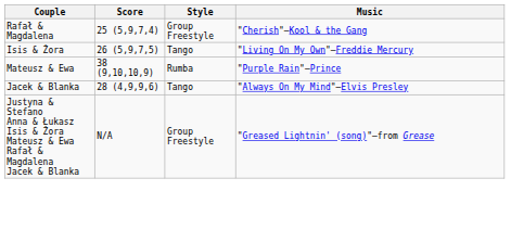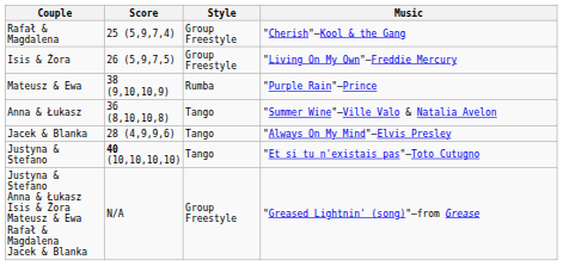 <table class="wikitable">
 <tr>
 <th width="130">Couple</th>
 <th width="100">Score</th>
 <th width="100">Style</th>
 <th width="400">Music</th>
 </tr>
 <tr>
 <td>Rafał & Magdalena</td>
 <td>25 (5,9,7,4)</td>
 <td>Group Freestyle</td>
 <td>"<a href='#'>Cherish</a>"—<a href='#'>Kool & the Gang</a></td>
 </tr>
 <tr>
 <td>Isis & Żora</td>
 <td>26 (5,9,7,5)</td>
-<td>Tango</td>
+<td>Group Freestyle</td>
 <td>"<a href='#'>Living On My Own</a>"—<a href='#'>Freddie Mercury</a></td>
 </tr>
 <tr>
 <td>Mateusz & Ewa</td>
 <td>38 (9,10,10,9)</td>
 <td>Rumba</td>
 <td>"<a href='#'>Purple Rain</a>"—<a href='#'>Prince</a></td>
 </tr>
 <tr>
+<td>Anna & Łukasz</td>
+<td>36 (8,10,10,8)</td>
+<td>Tango</td>
+<td>"<a href='#'>Summer Wine</a>"—<a href='#'>Ville Valo</a> & <a href='#'>Natalia Avelon</a></td>
+</tr>
+<tr>
 <td>Jacek & Blanka</td>
 <td>28 (4,9,9,6)</td>
 <td>Tango</td>
 <td>"<a href='#'>Always On My Mind</a>"—<a href='#'>Elvis Presley</a></td>
+</tr>
+<tr>
+<td>Justyna & Stefano</td>
+<td><strong>40</strong> (10,10,10,10)</td>
+<td>Tango</td>
+<td>"<a href='#'>Et si tu n'existais pas</a>"—<a href='#'>Toto Cutugno</a></td>
 </tr>
 <tr>
 <td>Justyna & Stefano <br> Anna & Łukasz <br> Isis & Żora <br> Mateusz & Ewa <br> Rafał & Magdalena <br> Jacek & Blanka</td>
 <td>N/A</td>
 <td>Group Freestyle</td>
 <td>"<a href='#'>Greased Lightnin' (song)</a>"—from <em><a href='#'>Grease</a></em></td>
 </tr>
 </table>
